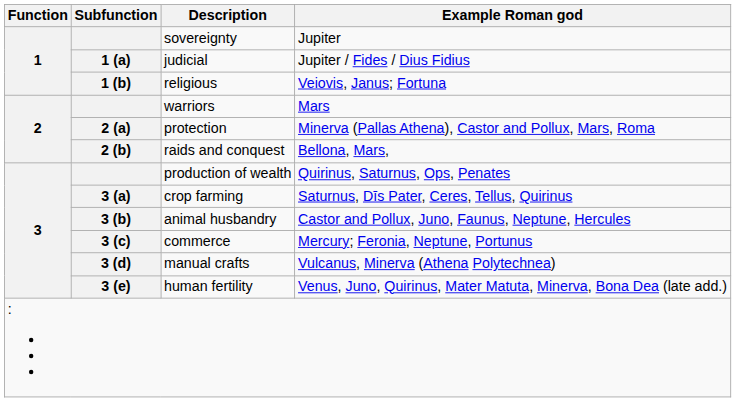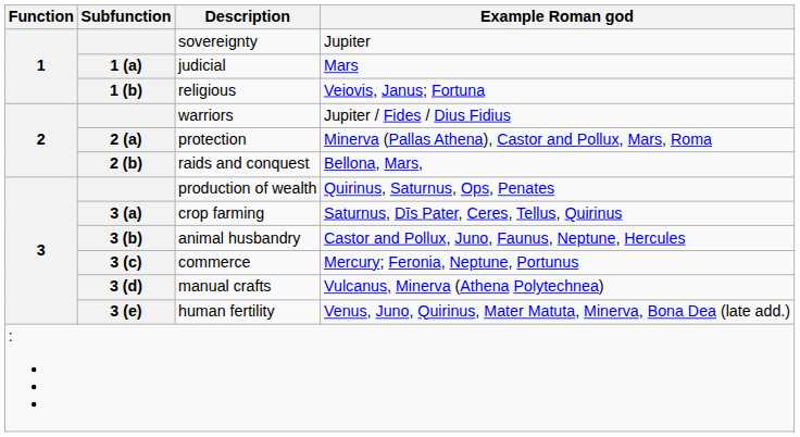 <table class=wikitable>
 <tr style="vertical-align:bottom;">
 <th>Function</th>
 <th>Subfunction</th>
 <th>Description</th>
 <th>Example Roman god</th>
 </tr>
 <tr>
 <th rowspan="3;" style="vertical-align:center;">1</th>
 <th></th>
 <td style="vertical-align:top;">sovereignty</td>
 <td style="vertical-align:top;">Jupiter</td>
 </tr>
 <tr style="vertical-align:top;">
 <th>1 (a)</th>
 <td>judicial</td>
-<td>Jupiter / <a href='#'>Fides</a> / <a href='#'>Dius Fidius</a></td>
+<td style="vertical-align:top;"><a href='#'>Mars</a></td>
 </tr>
 <tr style="vertical-align:top;">
 <th>1 (b)</th>
 <td>religious</td>
 <td><a href='#'>Veiovis</a>, <a href='#'>Janus</a>; <a href='#'>Fortuna</a></td>
 </tr>
 <tr>
 <th rowspan="3;" style="vertical-align:center;">2</th>
 <th></th>
 <td style="vertical-align:top;">warriors</td>
-<td style="vertical-align:top;"><a href='#'>Mars</a></td>
+<td>Jupiter / <a href='#'>Fides</a> / <a href='#'>Dius Fidius</a></td>
 </tr>
 <tr style="vertical-align:top;">
 <th>2 (a)</th>
 <td>protection</td>
 <td><a href='#'>Minerva</a> (<a href='#'>Pallas Athena</a>), <a href='#'>Castor and Pollux</a>, <a href='#'>Mars</a>, <a href='#'>Roma</a></td>
 </tr>
 <tr style="vertical-align:top;">
 <th>2 (b)</th>
 <td>raids and conquest</td>
 <td><a href='#'>Bellona</a>, <a href='#'>Mars</a>,</td>
 </tr>
 <tr>
 <th rowspan="6;" style="vertical-align:center;">3</th>
 <th></th>
 <td style="vertical-align:top;">production of wealth</td>
 <td style="vertical-align:top;"><a href='#'>Quirinus</a>, <a href='#'>Saturnus</a>, <a href='#'>Ops</a>, <a href='#'>Penates</a></td>
 </tr>
 <tr style="vertical-align:top;">
 <th>3 (a)</th>
 <td style="vertical-align:top;">crop farming</td>
 <td style="vertical-align:top;"><a href='#'>Saturnus</a>, <a href='#'>Dīs Pater</a>, <a href='#'>Ceres</a>, <a href='#'>Tellus</a>, <a href='#'>Quirinus</a></td>
 </tr>
 <tr style="vertical-align:top;">
 <th>3 (b)</th>
 <td>animal husbandry</td>
 <td><a href='#'>Castor and Pollux</a>, <a href='#'>Juno</a>, <a href='#'>Faunus</a>, <a href='#'>Neptune</a>, <a href='#'>Hercules</a></td>
 </tr>
 <tr style="vertical-align:top;">
 <th>3 (c)</th>
 <td>commerce</td>
 <td><a href='#'>Mercury</a>; <a href='#'>Feronia</a>, <a href='#'>Neptune</a>, <a href='#'>Portunus</a></td>
 </tr>
 <tr style="vertical-align:top;">
 <th>3 (d)</th>
 <td>manual crafts</td>
 <td><a href='#'>Vulcanus</a>, <a href='#'>Minerva</a> (<a href='#'>Athena</a> <a href='#'>Polytechnea</a>)</td>
 </tr>
 <tr style="vertical-align:top;">
 <th>3 (e)</th>
 <td>human fertility</td>
 <td><a href='#'>Venus</a>, <a href='#'>Juno</a>, <a href='#'>Quirinus</a>, <a href='#'>Mater Matuta</a>, <a href='#'>Minerva</a>, <a href='#'>Bona Dea</a> (late add.)</td>
 </tr>
 <tr style="vertical-align:top;">
 <td colspan="4;"><strong></strong>:<br><ul><li></li><li></li><li></li></ul></td>
 </tr>
 </table>
